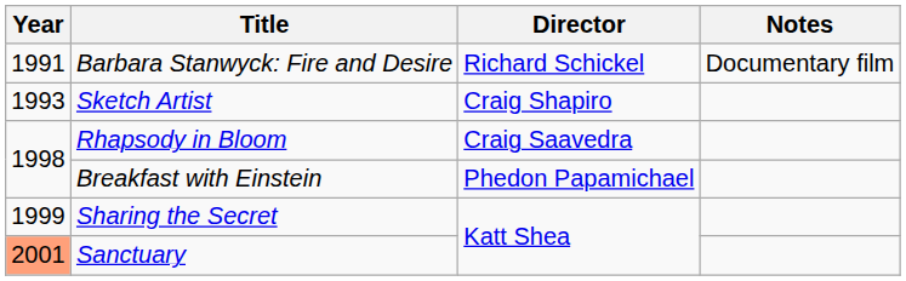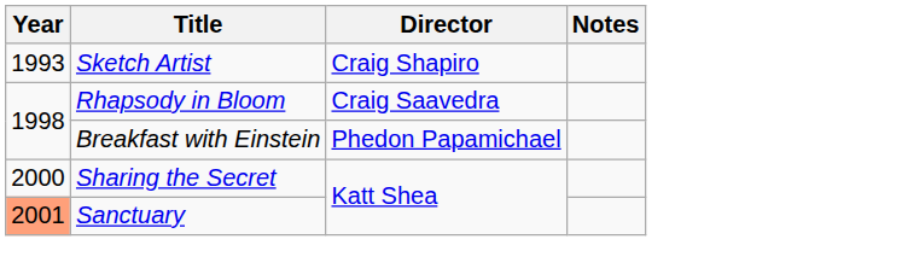 <table class="wikitable">
 <tr>
 <th>Year</th>
 <th>Title</th>
 <th>Director</th>
 <th>Notes</th>
-</tr>
-<tr>
-<td>1991</td>
-<td><em>Barbara Stanwyck: Fire and Desire</em></td>
-<td><a href='#'>Richard Schickel</a></td>
-<td>Documentary film</td>
 </tr>
 <tr>
 <td>1993</td>
 <td><em><a href='#'>Sketch Artist</a></em></td>
 <td><a href='#'>Craig Shapiro</a></td>
 <td></td>
 </tr>
 <tr>
 <td rowspan=2>1998</td>
 <td><em><a href='#'>Rhapsody in Bloom</a></em></td>
 <td><a href='#'>Craig Saavedra</a></td>
 <td></td>
 </tr>
 <tr>
 <td><em>Breakfast with Einstein</em></td>
 <td><a href='#'>Phedon Papamichael</a></td>
 <td></td>
 </tr>
 <tr>
-<td>1999</td>
+<td>2000</td>
 <td><em><a href='#'>Sharing the Secret</a></em></td>
 <td rowspan=2><a href='#'>Katt Shea</a></td>
 <td></td>
 </tr>
 <tr>
 <td style="background: lightsalmon;">2001</td>
 <td><em><a href='#'>Sanctuary</a></em></td>
 <td></td>
 </tr>
 </table>
